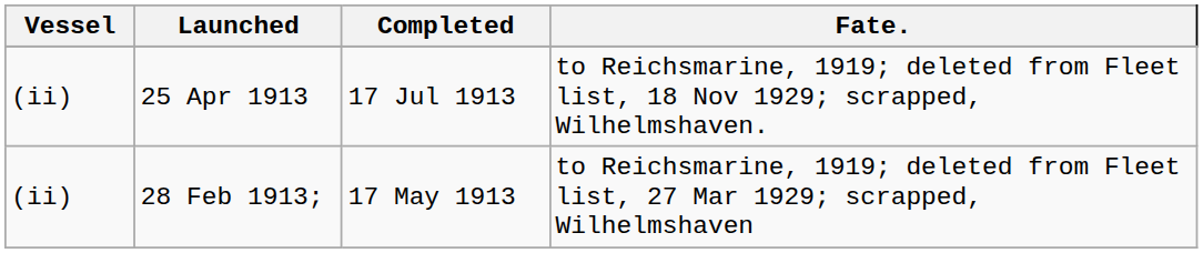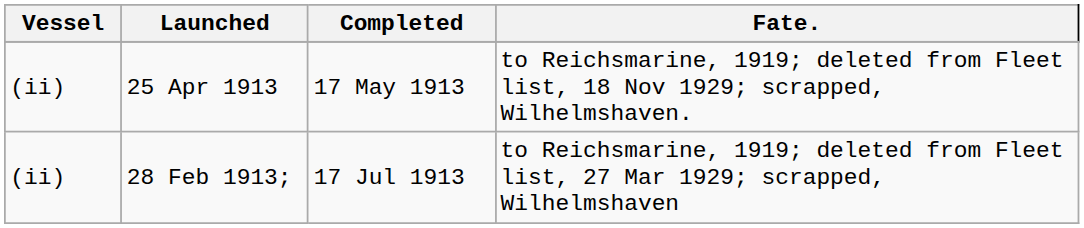 <table class="wikitable">
 <tr>
 <th width="60px">Vessel</th>
 <th width="100px">Launched</th>
 <th width="100px">Completed</th>
 <th style="border-right:1px solid black;">Fate.</th>
 </tr>
 <tr>
 </tr>
 <tr>
 <td> (ii)</td>
 <td>25 Apr 1913</td>
-<td>17 Jul 1913</td>
+<td>17 May 1913</td>
 <td>to Reichsmarine, 1919; deleted from Fleet list, 18 Nov 1929; scrapped, Wilhelmshaven.</td>
 </tr>
 <tr>
 <td> (ii)</td>
 <td>28 Feb 1913;</td>
-<td>17 May 1913</td>
+<td>17 Jul 1913</td>
 <td>to Reichsmarine, 1919; deleted from Fleet list, 27 Mar 1929; scrapped, Wilhelmshaven</td>
 </tr>
 </table>
